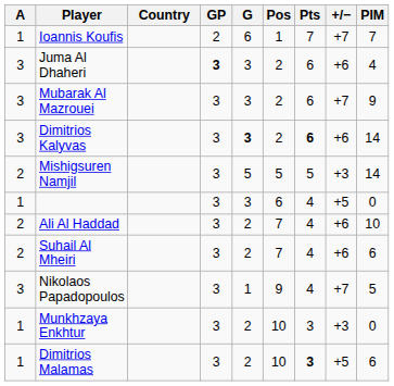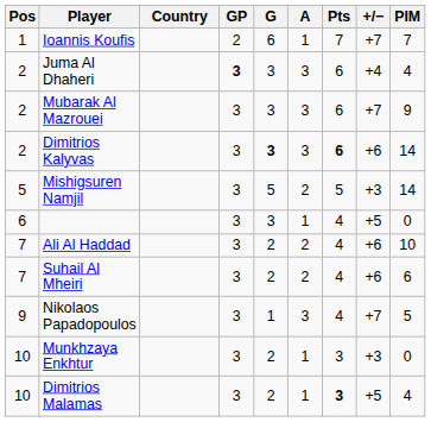 <table class="wikitable sortable" style="text-align: center;">
 <tr>
-<th width=30>A</th>
+<th width=30>Pos</th>
 <th width=100>Player</th>
 <th width=80>Country</th>
 <th width=30>GP</th>
 <th width=30>G</th>
-<th width=30>Pos</th>
+<th width=30>A</th>
 <th width=30>Pts</th>
 <th width=30>+/−</th>
 <th width=30>PIM</th>
 </tr>
 <tr>
 <td>1</td>
 <td align=left><a href='#'>Ioannis Koufis</a></td>
 <td align=left></td>
 <td>2</td>
 <td>6</td>
 <td>1</td>
 <td>7</td>
 <td>+7</td>
 <td>7</td>
 </tr>
 <tr>
-<td>3</td>
+<td>2</td>
 <td align=left>Juma Al Dhaheri</td>
 <td align=left></td>
 <td><strong>3</strong></td>
 <td>3</td>
-<td>2</td>
+<td>3</td>
 <td>6</td>
-<td>+6</td>
+<td>+4</td>
 <td>4</td>
 </tr>
 <tr>
-<td>3</td>
+<td>2</td>
 <td align=left><a href='#'>Mubarak Al Mazrouei</a></td>
 <td align=left></td>
 <td>3</td>
 <td>3</td>
-<td>2</td>
+<td>3</td>
 <td>6</td>
 <td>+7</td>
 <td>9</td>
 </tr>
 <tr>
-<td>3</td>
+<td>2</td>
 <td align=left><a href='#'>Dimitrios Kalyvas</a></td>
 <td align=left></td>
 <td>3</td>
 <td><strong>3</strong></td>
-<td>2</td>
+<td>3</td>
 <td><strong>6</strong></td>
 <td>+6</td>
 <td>14</td>
 </tr>
 <tr>
-<td>2</td>
+<td>5</td>
 <td align=left><a href='#'>Mishigsuren Namjil</a></td>
 <td align=left></td>
 <td>3</td>
 <td>5</td>
-<td>5</td>
+<td>2</td>
 <td>5</td>
 <td>+3</td>
 <td>14</td>
 </tr>
 <tr>
-<td>1</td>
+<td>6</td>
 <td align=left></td>
 <td align=left></td>
 <td>3</td>
 <td>3</td>
-<td>6</td>
+<td>1</td>
 <td>4</td>
 <td>+5</td>
 <td>0</td>
 </tr>
 <tr>
-<td>2</td>
+<td>7</td>
 <td align=left><a href='#'>Ali Al Haddad</a></td>
 <td align=left></td>
 <td>3</td>
 <td>2</td>
-<td>7</td>
+<td>2</td>
 <td>4</td>
 <td>+6</td>
 <td>10</td>
 </tr>
 <tr>
-<td>2</td>
+<td>7</td>
 <td align=left><a href='#'>Suhail Al Mheiri</a></td>
 <td align=left></td>
 <td>3</td>
 <td>2</td>
-<td>7</td>
+<td>2</td>
 <td>4</td>
 <td>+6</td>
 <td>6</td>
 </tr>
 <tr>
-<td>3</td>
+<td>9</td>
 <td align=left>Nikolaos Papadopoulos</td>
 <td align=left></td>
 <td>3</td>
 <td>1</td>
-<td>9</td>
+<td>3</td>
 <td>4</td>
 <td>+7</td>
 <td>5</td>
 </tr>
 <tr>
-<td>1</td>
+<td>10</td>
 <td align=left><a href='#'>Munkhzaya Enkhtur</a></td>
 <td align=left></td>
 <td>3</td>
 <td>2</td>
-<td>10</td>
+<td>1</td>
 <td>3</td>
 <td>+3</td>
 <td>0</td>
 </tr>
 <tr>
-<td>1</td>
+<td>10</td>
 <td align=left><a href='#'>Dimitrios Malamas</a></td>
 <td align=left></td>
 <td>3</td>
 <td>2</td>
-<td>10</td>
+<td>1</td>
 <td><strong>3</strong></td>
 <td>+5</td>
-<td>6</td>
+<td>4</td>
 </tr>
 </table>
